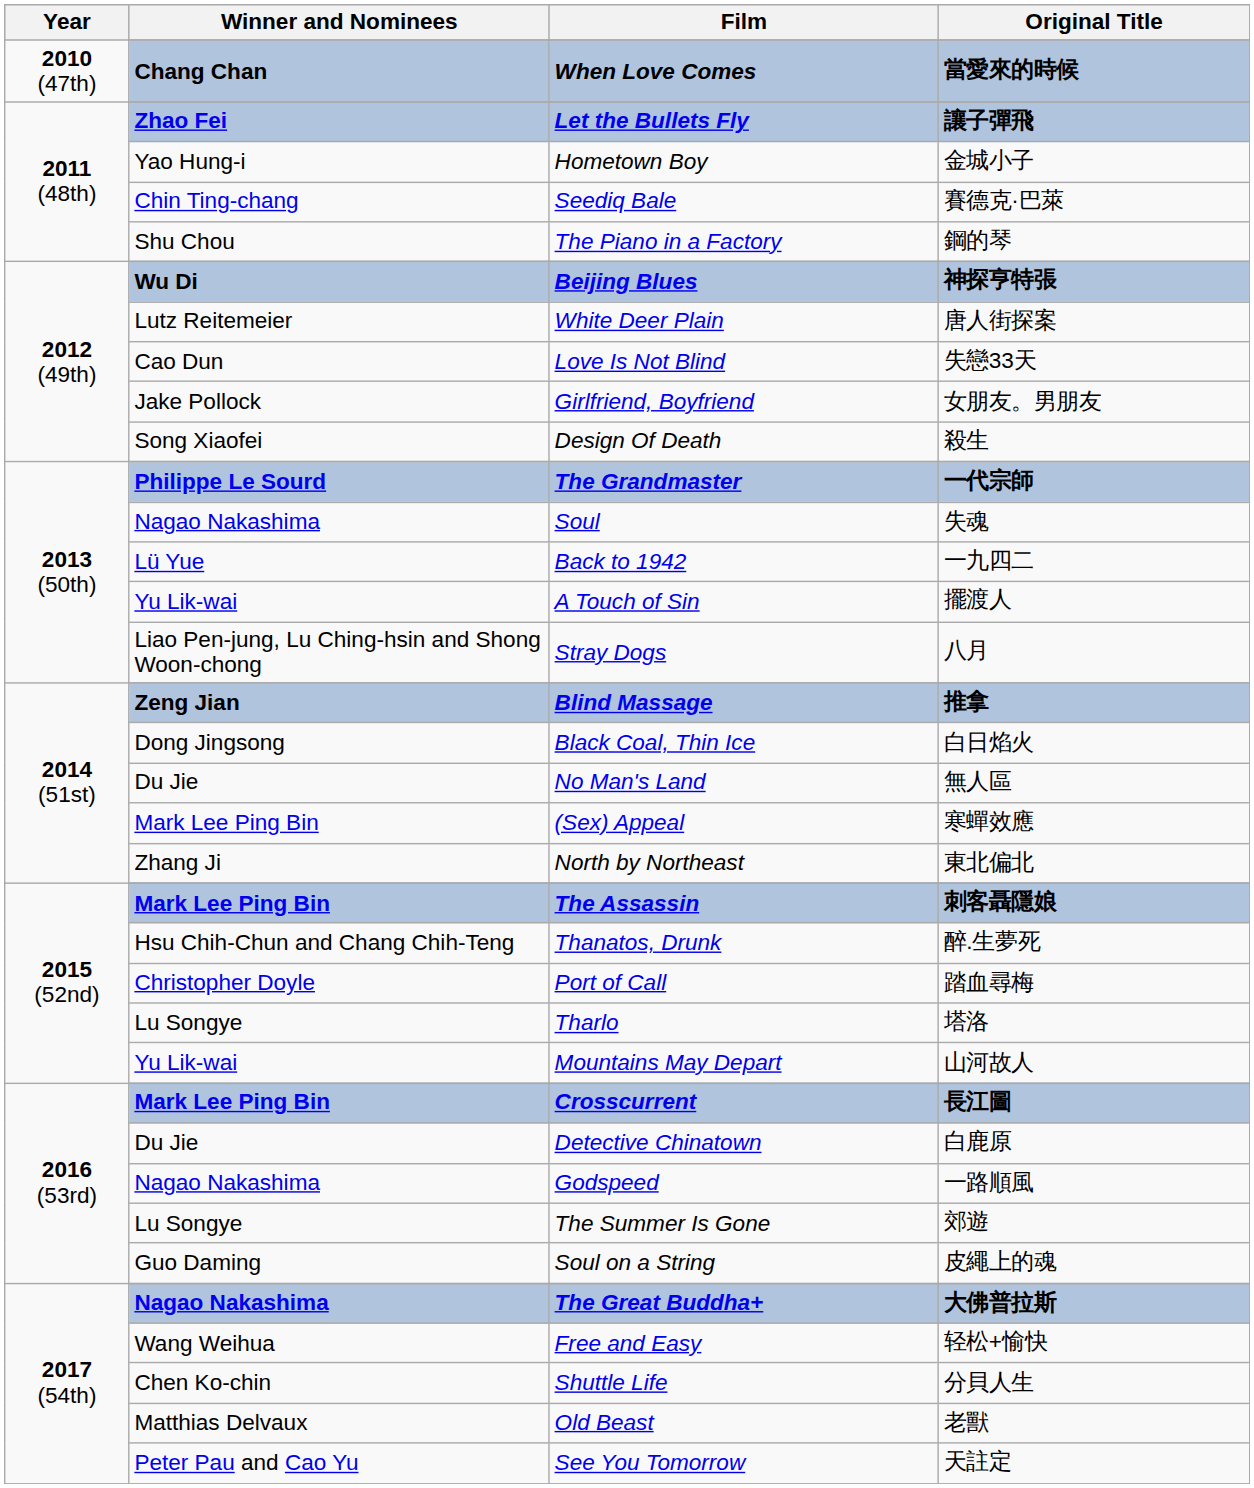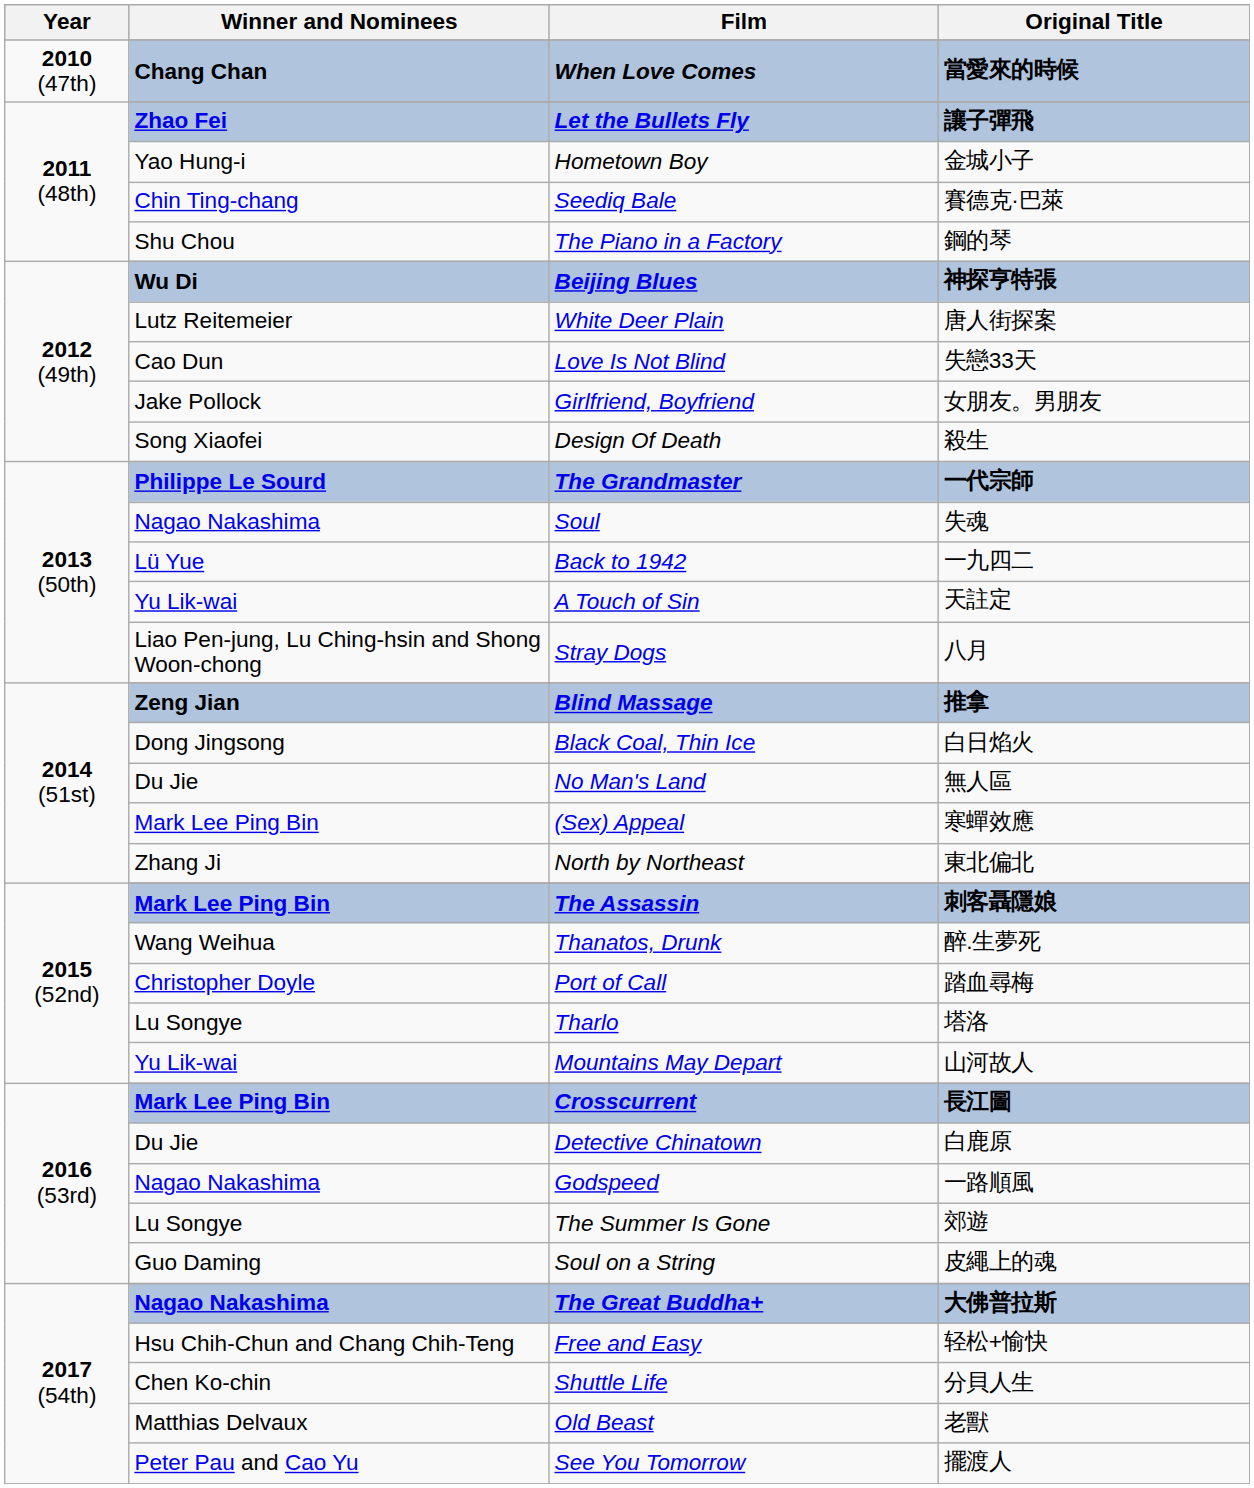 <table class="wikitable" style="width:100%;" cellpadding="5">
 <tr style="background:#bebebe;">
 <th style="width:8%;">Year</th>
 <th style="width:27%;">Winner and Nominees</th>
 <th style="width:25%;">Film</th>
 <th style="width:20%;">Original Title</th>
 </tr>
 <tr>
 <td rowspan="2" style="text-align:center"><strong>2010</strong><br>(47th)</td>
 </tr>
 <tr style="background:#B0C4DE;">
 <td><strong>Chang Chan</strong></td>
 <td><strong><em>When Love Comes</em></strong></td>
 <td><strong>當愛來的時候</strong></td>
 </tr>
 <tr>
 <td rowspan="5" style="text-align:center"><strong>2011</strong><br>(48th)</td>
 </tr>
 <tr style="background:#B0C4DE;">
 <td><strong><a href='#'>Zhao Fei</a></strong></td>
 <td><strong><em><a href='#'>Let the Bullets Fly</a></em></strong></td>
 <td><strong>讓子彈飛</strong></td>
 </tr>
 <tr>
 <td>Yao Hung-i</td>
 <td><em>Hometown Boy</em></td>
 <td>金城小子</td>
 </tr>
 <tr>
 <td><a href='#'>Chin Ting-chang</a></td>
 <td><em><a href='#'>Seediq Bale</a></em></td>
 <td>賽德克·巴萊</td>
 </tr>
 <tr>
 <td>Shu Chou</td>
 <td><em><a href='#'>The Piano in a Factory</a></em></td>
 <td>鋼的琴</td>
 </tr>
 <tr>
 <td rowspan="6" style="text-align:center"><strong>2012</strong><br>(49th)</td>
 </tr>
 <tr style="background:#B0C4DE;">
 <td><strong>Wu Di</strong></td>
 <td><strong><em><a href='#'>Beijing Blues</a></em></strong></td>
 <td><strong>神探亨特張</strong></td>
 </tr>
 <tr>
 <td>Lutz Reitemeier</td>
 <td><em><a href='#'>White Deer Plain</a></em></td>
 <td>唐人街探案</td>
 </tr>
 <tr>
 <td>Cao Dun</td>
 <td><em><a href='#'>Love Is Not Blind</a></em></td>
 <td>失戀33天</td>
 </tr>
 <tr>
 <td>Jake Pollock</td>
 <td><em><a href='#'>Girlfriend, Boyfriend</a></em></td>
 <td>女朋友。男朋友</td>
 </tr>
 <tr>
 <td>Song Xiaofei</td>
 <td><em>Design Of Death</em></td>
 <td>殺生</td>
 </tr>
 <tr>
 <td rowspan="6" style="text-align:center"><strong>2013</strong><br>(50th)</td>
 </tr>
 <tr style="background:#B0C4DE;">
 <td><strong><a href='#'>Philippe Le Sourd</a></strong></td>
 <td><strong><em><a href='#'>The Grandmaster</a></em></strong></td>
 <td><strong>一代宗師</strong></td>
 </tr>
 <tr>
 <td><a href='#'>Nagao Nakashima</a></td>
 <td><em><a href='#'>Soul</a></em></td>
 <td>失魂</td>
 </tr>
 <tr>
 <td><a href='#'>Lü Yue</a></td>
 <td><em><a href='#'>Back to 1942</a></em></td>
 <td>一九四二</td>
 </tr>
 <tr>
 <td><a href='#'>Yu Lik-wai</a></td>
 <td><em><a href='#'>A Touch of Sin</a></em></td>
-<td>擺渡人</td>
+<td>天註定</td>
 </tr>
 <tr>
 <td>Liao Pen-jung, Lu Ching-hsin and Shong Woon-chong</td>
 <td><em><a href='#'>Stray Dogs</a></em></td>
 <td>八月</td>
 </tr>
 <tr>
 <td rowspan="6" style="text-align:center"><strong>2014</strong><br>(51st)</td>
 </tr>
 <tr style="background:#B0C4DE;">
 <td><strong>Zeng Jian</strong></td>
 <td><strong><em><a href='#'>Blind Massage</a></em></strong></td>
 <td><strong>推拿</strong></td>
 </tr>
 <tr>
 <td>Dong Jingsong</td>
 <td><em><a href='#'>Black Coal, Thin Ice</a></em></td>
 <td>白日焰火</td>
 </tr>
 <tr>
 <td>Du Jie</td>
 <td><em><a href='#'>No Man's Land</a></em></td>
 <td>無人區</td>
 </tr>
 <tr>
 <td><a href='#'>Mark Lee Ping Bin</a></td>
 <td><em><a href='#'>(Sex) Appeal</a></em></td>
 <td>寒蟬效應</td>
 </tr>
 <tr>
 <td>Zhang Ji</td>
 <td><em>North by Northeast</em></td>
 <td>東北偏北</td>
 </tr>
 <tr>
 <td rowspan="6" style="text-align:center"><strong>2015</strong><br>(52nd)</td>
 </tr>
 <tr style="background:#B0C4DE;">
 <td><strong><a href='#'>Mark Lee Ping Bin</a></strong></td>
 <td><strong><em><a href='#'>The Assassin</a></em></strong></td>
 <td><strong>刺客聶隱娘</strong></td>
 </tr>
 <tr>
-<td>Hsu Chih-Chun and Chang Chih-Teng</td>
+<td>Wang Weihua</td>
 <td><em><a href='#'>Thanatos, Drunk</a></em></td>
 <td>醉.生夢死</td>
 </tr>
 <tr>
 <td><a href='#'>Christopher Doyle</a></td>
 <td><em><a href='#'>Port of Call</a></em></td>
 <td>踏血尋梅</td>
 </tr>
 <tr>
 <td>Lu Songye</td>
 <td><em><a href='#'>Tharlo</a></em></td>
 <td>塔洛</td>
 </tr>
 <tr>
 <td><a href='#'>Yu Lik-wai</a></td>
 <td><em><a href='#'>Mountains May Depart</a></em></td>
 <td>山河故人</td>
 </tr>
 <tr>
 <td rowspan="6" style="text-align:center"><strong>2016</strong><br>(53rd)</td>
 </tr>
 <tr style="background:#B0C4DE;">
 <td><strong><a href='#'>Mark Lee Ping Bin</a></strong></td>
 <td><strong><em><a href='#'>Crosscurrent</a></em></strong></td>
 <td><strong>長江圖</strong></td>
 </tr>
 <tr>
 <td>Du Jie</td>
 <td><em><a href='#'>Detective Chinatown</a></em></td>
 <td>白鹿原</td>
 </tr>
 <tr>
 <td><a href='#'>Nagao Nakashima</a></td>
 <td><em><a href='#'>Godspeed</a></em></td>
 <td>一路順風</td>
 </tr>
 <tr>
 <td>Lu Songye</td>
 <td><em>The Summer Is Gone</em></td>
 <td>郊遊</td>
 </tr>
 <tr>
 <td>Guo Daming</td>
 <td><em>Soul on a String</em></td>
 <td>皮繩上的魂</td>
 </tr>
 <tr>
 <td rowspan="6" style="text-align:center"><strong>2017</strong><br>(54th)</td>
 </tr>
 <tr style="background:#B0C4DE;">
 <td><strong><a href='#'>Nagao Nakashima</a></strong></td>
 <td><strong><em><a href='#'>The Great Buddha+</a></em></strong></td>
 <td><strong>大佛普拉斯</strong></td>
 </tr>
 <tr>
-<td>Wang Weihua</td>
+<td>Hsu Chih-Chun and Chang Chih-Teng</td>
 <td><em><a href='#'>Free and Easy</a></em></td>
 <td>轻松+愉快</td>
 </tr>
 <tr>
 <td>Chen Ko-chin</td>
 <td><em><a href='#'>Shuttle Life</a></em></td>
 <td>分貝人生</td>
 </tr>
 <tr>
 <td>Matthias Delvaux</td>
 <td><em><a href='#'>Old Beast</a></em></td>
 <td>老獸</td>
 </tr>
 <tr>
 <td><a href='#'>Peter Pau</a> and <a href='#'>Cao Yu</a></td>
 <td><em><a href='#'>See You Tomorrow</a></em></td>
-<td>天註定</td>
+<td>擺渡人</td>
 </tr>
 </table>
